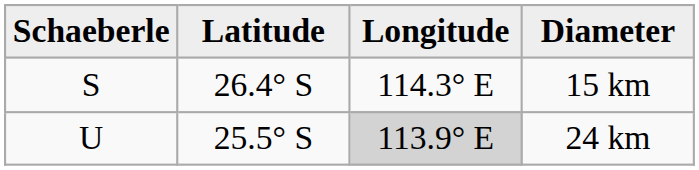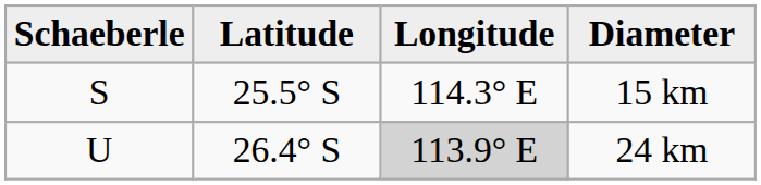 <table class="wikitable">
 <tr>
 <th width="25%" style="background:#eeeeee;">Schaeberle</th>
 <th width="25%" style="background:#eeeeee;">Latitude</th>
 <th width="25%" style="background:#eeeeee;">Longitude</th>
 <th width="25%" style="background:#eeeeee;">Diameter</th>
 </tr>
 <tr>
 <td align="center">S</td>
-<td align="center">26.4° S</td>
+<td align="center">25.5° S</td>
 <td align="center">114.3° E</td>
 <td align="center">15 km</td>
 </tr>
 <tr>
 <td align="center">U</td>
-<td align="center">25.5° S</td>
+<td align="center">26.4° S</td>
 <td align="center" style="background: lightgrey;">113.9° E</td>
 <td align="center">24 km</td>
 </tr>
 </table>
